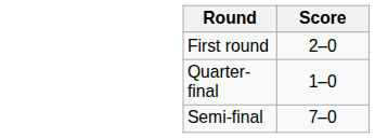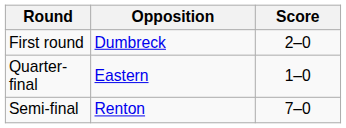 <table class="wikitable" style="text-align:left;margin-left:1em;float:right">
 <tr>
 <th width=80>Round</th>
+<th width=160>Opposition</th>
 <th width=80>Score</th>
 </tr>
 <tr>
 <td>First round</td>
+<td><a href='#'>Dumbreck</a></td>
 <td align=center>2–0</td>
 </tr>
 <tr>
 <td>Quarter-final</td>
+<td><a href='#'>Eastern</a></td>
 <td align=center>1–0</td>
 </tr>
 <tr>
 <td>Semi-final</td>
+<td><a href='#'>Renton</a></td>
 <td align=center>7–0</td>
 </tr>
 </table>
